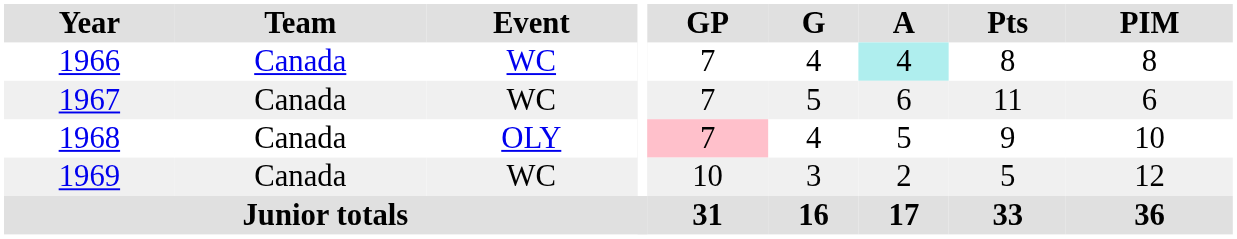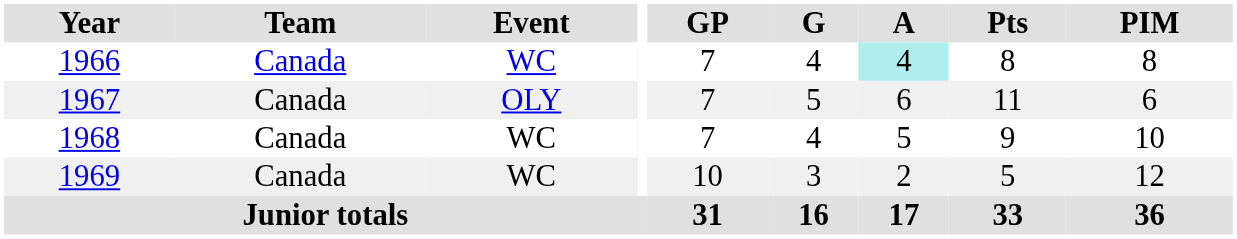 <table border="0" cellpadding="1" cellspacing="0" ID="Table3" style="text-align:center; width:40em">
 <tr bgcolor="#e0e0e0">
 <th>Year</th>
 <th>Team</th>
 <th>Event</th>
 <th rowspan="102" bgcolor="#ffffff"></th>
 <th>GP</th>
 <th>G</th>
 <th>A</th>
 <th>Pts</th>
 <th>PIM</th>
 </tr>
 <tr>
 <td><a href='#'>1966</a></td>
 <td><a href='#'>Canada</a></td>
 <td><a href='#'>WC</a></td>
 <td>7</td>
 <td>4</td>
 <td style="background: paleturquoise;">4</td>
 <td>8</td>
 <td>8</td>
 </tr>
 <tr bgcolor="#f0f0f0">
 <td><a href='#'>1967</a></td>
 <td>Canada</td>
-<td>WC</td>
+<td><a href='#'>OLY</a></td>
 <td>7</td>
 <td>5</td>
 <td>6</td>
 <td>11</td>
 <td>6</td>
 </tr>
 <tr>
 <td><a href='#'>1968</a></td>
 <td>Canada</td>
-<td><a href='#'>OLY</a></td>
-<td style="background: pink;">7</td>
+<td>WC</td>
+<td>7</td>
 <td>4</td>
 <td>5</td>
 <td>9</td>
 <td>10</td>
 </tr>
 <tr bgcolor="#f0f0f0">
 <td><a href='#'>1969</a></td>
 <td>Canada</td>
 <td>WC</td>
 <td>10</td>
 <td>3</td>
 <td>2</td>
 <td>5</td>
 <td>12</td>
 </tr>
 <tr bgcolor="#e0e0e0">
 <th colspan="4">Junior totals</th>
 <th>31</th>
 <th>16</th>
 <th>17</th>
 <th>33</th>
 <th>36</th>
 </tr>
 </table>
